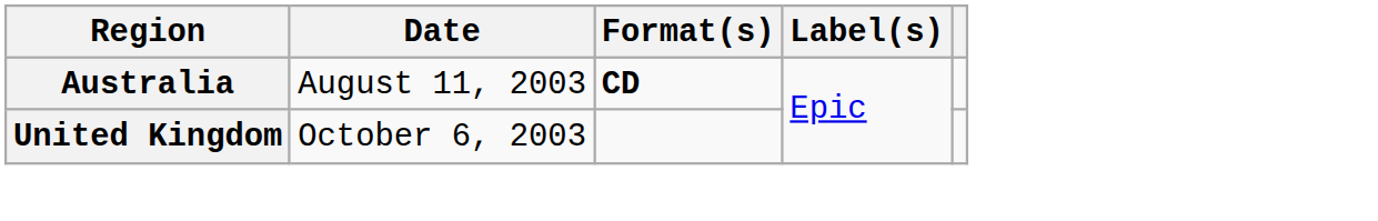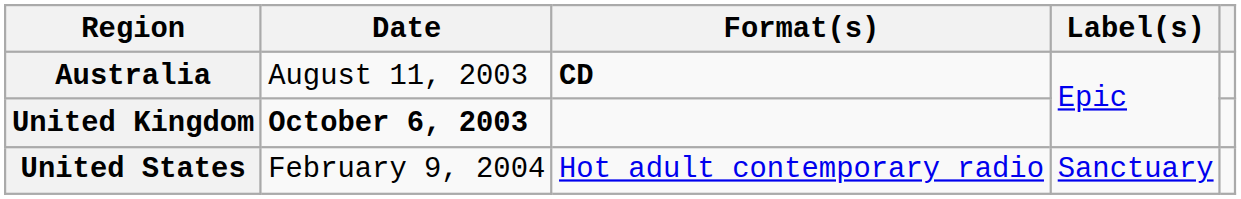 <table class="wikitable plainrowheaders">
 <tr>
 <th scope="col">Region</th>
 <th scope="col">Date</th>
 <th scope="col">Format(s)</th>
 <th scope="col">Label(s)</th>
 <th scope="col"></th>
 </tr>
 <tr>
 <th scope="row">Australia</th>
 <td>August 11, 2003</td>
 <td><strong>CD</strong></td>
 <td rowspan="2"><a href='#'>Epic</a></td>
 <td align="center"></td>
 </tr>
 <tr>
 <th scope="row">United Kingdom</th>
-<td>October 6, 2003</td>
+<td><strong>October 6, 2003</strong></td>
 <td></td>
 <td align="center"></td>
 </tr>
+<tr>
+<th scope="row">United States</th>
+<td>February 9, 2004</td>
+<td><a href='#'>Hot adult contemporary radio</a></td>
+<td><a href='#'>Sanctuary</a></td>
+<td align="center"></td>
+</tr>
 </table>
